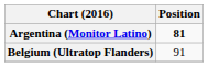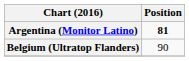 <table class="wikitable plainrowheaders" style="text-align:center">
 <tr>
 <th scope="col">Chart (2016)</th>
 <th scope="col">Position</th>
 </tr>
 <tr>
 <th scope="row">Argentina (<a href='#'>Monitor Latino</a>)</th>
 <td><strong>81</strong></td>
 </tr>
 <tr>
 <th scope="row">Belgium (Ultratop Flanders)</th>
-<td>91</td>
+<td>90</td>
 </tr>
 <tr>
 </tr>
 </table>
